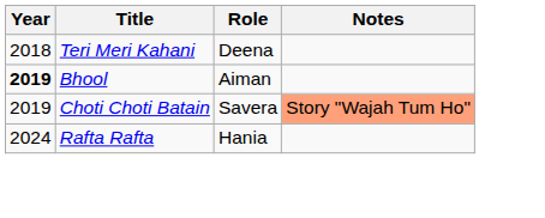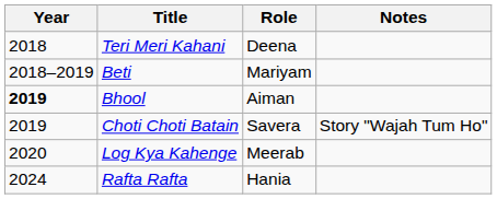 <table class="wikitable">
 <tr>
 <th>Year</th>
 <th>Title</th>
 <th>Role</th>
 <th>Notes</th>
 </tr>
 <tr>
 <td>2018</td>
 <td><em><a href='#'>Teri Meri Kahani</a></em></td>
 <td>Deena</td>
 <td></td>
 </tr>
 <tr>
+<td>2018–2019</td>
+<td><em><a href='#'>Beti</a></em></td>
+<td>Mariyam</td>
+<td></td>
+</tr>
+<tr>
 <td><strong>2019</strong></td>
 <td><em><a href='#'>Bhool</a></em></td>
 <td>Aiman</td>
 <td></td>
 </tr>
 <tr>
 <td>2019</td>
 <td><em><a href='#'>Choti Choti Batain</a></em></td>
 <td>Savera</td>
-<td style="background: lightsalmon;">Story "Wajah Tum Ho"</td>
+<td>Story "Wajah Tum Ho"</td>
+</tr>
+<tr>
+<td>2020</td>
+<td><em><a href='#'>Log Kya Kahenge</a></em></td>
+<td>Meerab</td>
+<td></td>
 </tr>
 <tr>
 <td>2024</td>
 <td><em><a href='#'>Rafta Rafta</a></em></td>
 <td>Hania</td>
 <td></td>
 </tr>
 </table>
